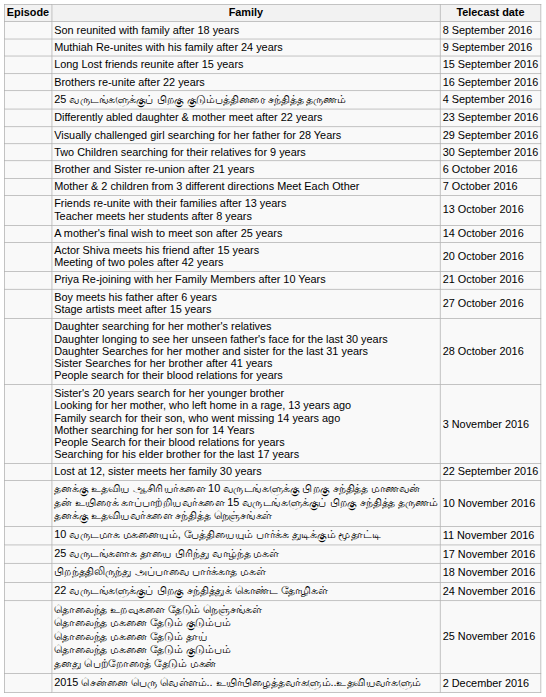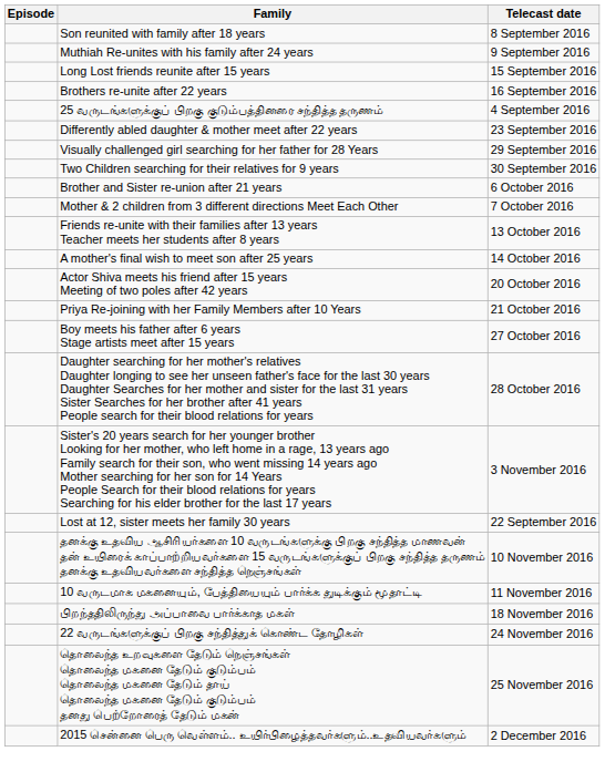 <table class="wikitable sortable">
 <tr>
 <th>Episode</th>
 <th>Family</th>
 <th>Telecast date</th>
 </tr>
 <tr>
 <td></td>
 <td>Son reunited with family after 18 years</td>
 <td>8 September 2016</td>
 </tr>
 <tr>
 <td></td>
 <td>Muthiah Re-unites with his family after 24 years</td>
 <td>9 September 2016</td>
 </tr>
 <tr>
 <td></td>
 <td>Long Lost friends reunite after 15 years</td>
 <td>15 September 2016</td>
 </tr>
 <tr>
 <td></td>
 <td>Brothers re-unite after 22 years</td>
 <td>16 September 2016</td>
 </tr>
 <tr>
 <td></td>
 <td>25 வருடங்களுக்குப் பிறகு குடும்பத்தினரை சந்தித்த தருணம்</td>
 <td>4 September 2016</td>
 </tr>
 <tr>
 <td></td>
 <td>Differently abled daughter & mother meet after 22 years</td>
 <td>23 September 2016</td>
 </tr>
 <tr>
 <td></td>
 <td>Visually challenged girl searching for her father for 28 Years</td>
 <td>29 September 2016</td>
 </tr>
 <tr>
 <td></td>
 <td>Two Children searching for their relatives for 9 years</td>
 <td>30 September 2016</td>
 </tr>
 <tr>
 <td></td>
 <td>Brother and Sister re-union after 21 years</td>
 <td>6 October 2016</td>
 </tr>
 <tr>
 <td></td>
 <td>Mother & 2 children from 3 different directions Meet Each Other</td>
 <td>7 October 2016</td>
 </tr>
 <tr>
 <td></td>
 <td>Friends re-unite with their families after 13 years <br> Teacher meets her students after 8 years</td>
 <td>13 October 2016</td>
 </tr>
 <tr>
 <td></td>
 <td>A mother's final wish to meet son after 25 years</td>
 <td>14 October 2016</td>
 </tr>
 <tr>
 <td></td>
 <td>Actor Shiva meets his friend after 15 years <br> Meeting of two poles after 42 years</td>
 <td>20 October 2016</td>
 </tr>
 <tr>
 <td></td>
 <td>Priya Re-joining with her Family Members after 10 Years</td>
 <td>21 October 2016</td>
 </tr>
 <tr>
 <td></td>
 <td>Boy meets his father after 6 years <br> Stage artists meet after 15 years</td>
 <td>27 October 2016</td>
 </tr>
 <tr>
 <td></td>
 <td>Daughter searching for her mother's relatives <br> Daughter longing to see her unseen father's face for the last 30 years <br> Daughter Searches for her mother and sister for the last 31 years <br> Sister Searches for her brother after 41 years <br> People search for their blood relations for years</td>
 <td>28 October 2016</td>
 </tr>
 <tr>
 <td></td>
 <td>Sister's 20 years search for her younger brother <br> Looking for her mother, who left home in a rage, 13 years ago <br> Family search for their son, who went missing 14 years ago <br> Mother searching for her son for 14 Years <br> People Search for their blood relations for years <br> Searching for his elder brother for the last 17 years</td>
 <td>3 November 2016</td>
 </tr>
 <tr>
 <td></td>
 <td>Lost at 12, sister meets her family 30 years</td>
 <td>22 September 2016</td>
 </tr>
 <tr>
 <td></td>
 <td>தனக்கு உதவிய ஆசிரியர்களை 10 வருடங்களுக்கு பிறகு சந்தித்த மாணவன் <br> தன் உயிரைக் காப்பாற்றியவர்களை 15 வருடங்களுக்குப் பிறகு சந்தித்த தருணம் <br> தனக்கு உதவியவர்களை சந்தித்த நெஞ்சங்கள்</td>
 <td>10 November 2016</td>
 </tr>
 <tr>
 <td></td>
 <td>10 வருடமாக மகனையும், பேத்தியையும் பார்க்க துடிக்கும் மூதாட்டி</td>
 <td>11 November 2016</td>
 </tr>
 <tr>
 <td></td>
-<td>25 வருடங்களாக தாயை பிரிந்து வாழ்ந்த மகள்</td>
-<td>17 November 2016</td>
-</tr>
-<tr>
-<td></td>
 <td>பிறந்ததிலிருந்து அப்பாவை பார்க்காத மகள்</td>
 <td>18 November 2016</td>
 </tr>
 <tr>
 <td></td>
 <td>22 வருடங்களுக்குப் பிறகு சந்தித்துக் கொண்ட தோழிகள்</td>
 <td>24 November 2016</td>
 </tr>
 <tr>
 <td></td>
 <td>தொலைந்த உறவுகளை தேடும் நெஞ்சங்கள் <br> தொலைந்த மகனை தேடும் குடும்பம் <br> தொலைந்த மகனை தேடும் தாய் <br> தொலைந்த மகனை தேடும் குடும்பம் <br> தனது பெற்றோரைத் தேடும் மகன்</td>
 <td>25 November 2016</td>
 </tr>
 <tr>
 <td></td>
 <td>2015 சென்னை பெரு வெள்ளம்.. உயிர்பிழைத்தவர்களும்..உதவியவர்களும்</td>
 <td>2 December 2016</td>
 </tr>
 </table>
